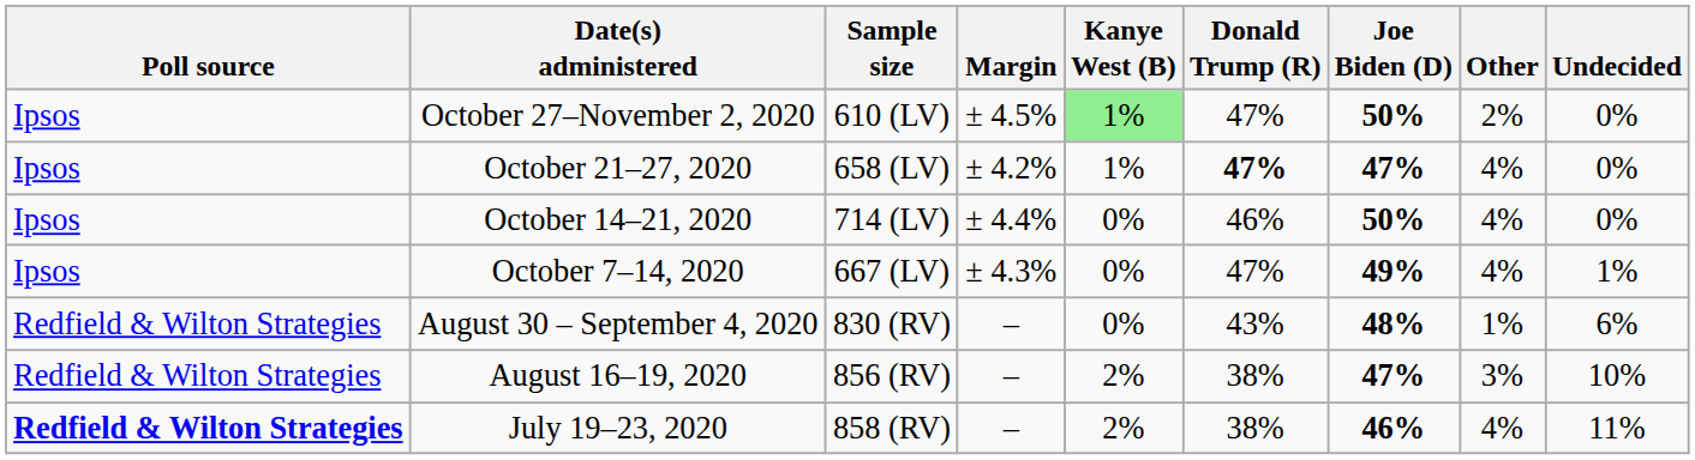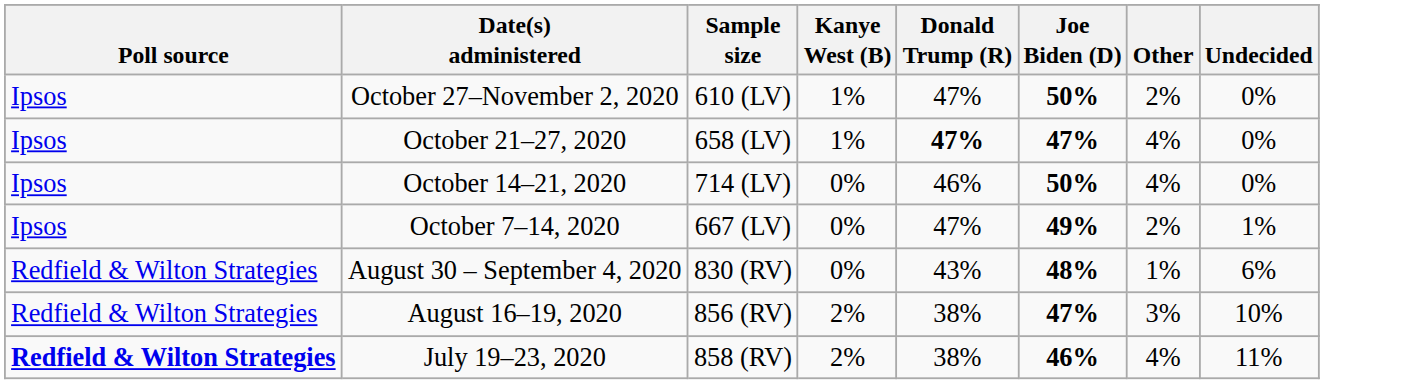 <table class="wikitable sortable" style="font-size:90%;text-align:center;">
 <tr valign=bottom style="font-size:90%;">
 <th>Poll source</th>
 <th data-sort-type="date">Date(s)<br>administered</th>
 <th data-sort-type="number">Sample<br>size</th>
-<th>Margin<br></th>
 <th>Kanye<br>West (B)</th>
 <th>Donald<br>Trump (R)</th>
 <th>Joe<br>Biden (D)</th>
 <th>Other</th>
 <th>Undecided</th>
 </tr>
 <tr>
 <td style="text-align:left;"><a href='#'>Ipsos</a></td>
 <td data-sort-value="November 2, 2020">October 27–November 2, 2020</td>
 <td>610 (LV)</td>
-<td>± 4.5%</td>
-<td style="background: lightgreen;">1%</td>
+<td>1%</td>
 <td>47%</td>
 <td><strong>50%</strong></td>
 <td>2%</td>
 <td>0%</td>
 </tr>
 <tr>
 <td style="text-align:left;"><a href='#'>Ipsos</a></td>
 <td data-sort-value="October 27, 2020">October 21–27, 2020</td>
 <td>658 (LV)</td>
-<td>± 4.2%</td>
 <td>1%</td>
 <td><strong>47%</strong></td>
 <td><strong>47%</strong></td>
 <td>4%</td>
 <td>0%</td>
 </tr>
 <tr>
 <td style="text-align:left;"><a href='#'>Ipsos</a></td>
 <td data-sort-value="October 21, 2020">October 14–21, 2020</td>
 <td>714 (LV)</td>
-<td>± 4.4%</td>
 <td>0%</td>
 <td>46%</td>
 <td><strong>50%</strong></td>
 <td>4%</td>
 <td>0%</td>
 </tr>
 <tr>
 <td style="text-align:left;"><a href='#'>Ipsos</a></td>
 <td data-sort-value="October 14, 2020">October 7–14, 2020</td>
 <td>667 (LV)</td>
-<td>± 4.3%</td>
 <td>0%</td>
 <td>47%</td>
 <td><strong>49%</strong></td>
-<td>4%</td>
+<td>2%</td>
 <td>1%</td>
 </tr>
 <tr>
 <td style="text-align:left;"><a href='#'>Redfield & Wilton Strategies</a></td>
 <td data-sort-value="September 04, 2020">August 30 – September 4, 2020</td>
 <td>830 (RV)</td>
-<td>–</td>
 <td>0%</td>
 <td>43%</td>
 <td><strong>48%</strong></td>
 <td>1%</td>
 <td>6%</td>
 </tr>
 <tr>
 <td style="text-align:left;"><a href='#'>Redfield & Wilton Strategies</a></td>
 <td data-sort-value="August 19, 2020">August 16–19, 2020</td>
 <td>856 (RV)</td>
-<td>–</td>
 <td>2%</td>
 <td>38%</td>
 <td><strong>47%</strong></td>
 <td>3%</td>
 <td>10%</td>
 </tr>
 <tr>
 <td style="text-align:left;"><strong><a href='#'>Redfield & Wilton Strategies</a></strong></td>
 <td data-sort-value="July 23, 2020">July 19–23, 2020</td>
 <td>858 (RV)</td>
-<td>–</td>
 <td>2%</td>
 <td>38%</td>
 <td><strong>46%</strong></td>
 <td>4%</td>
 <td>11%</td>
 </tr>
 </table>
